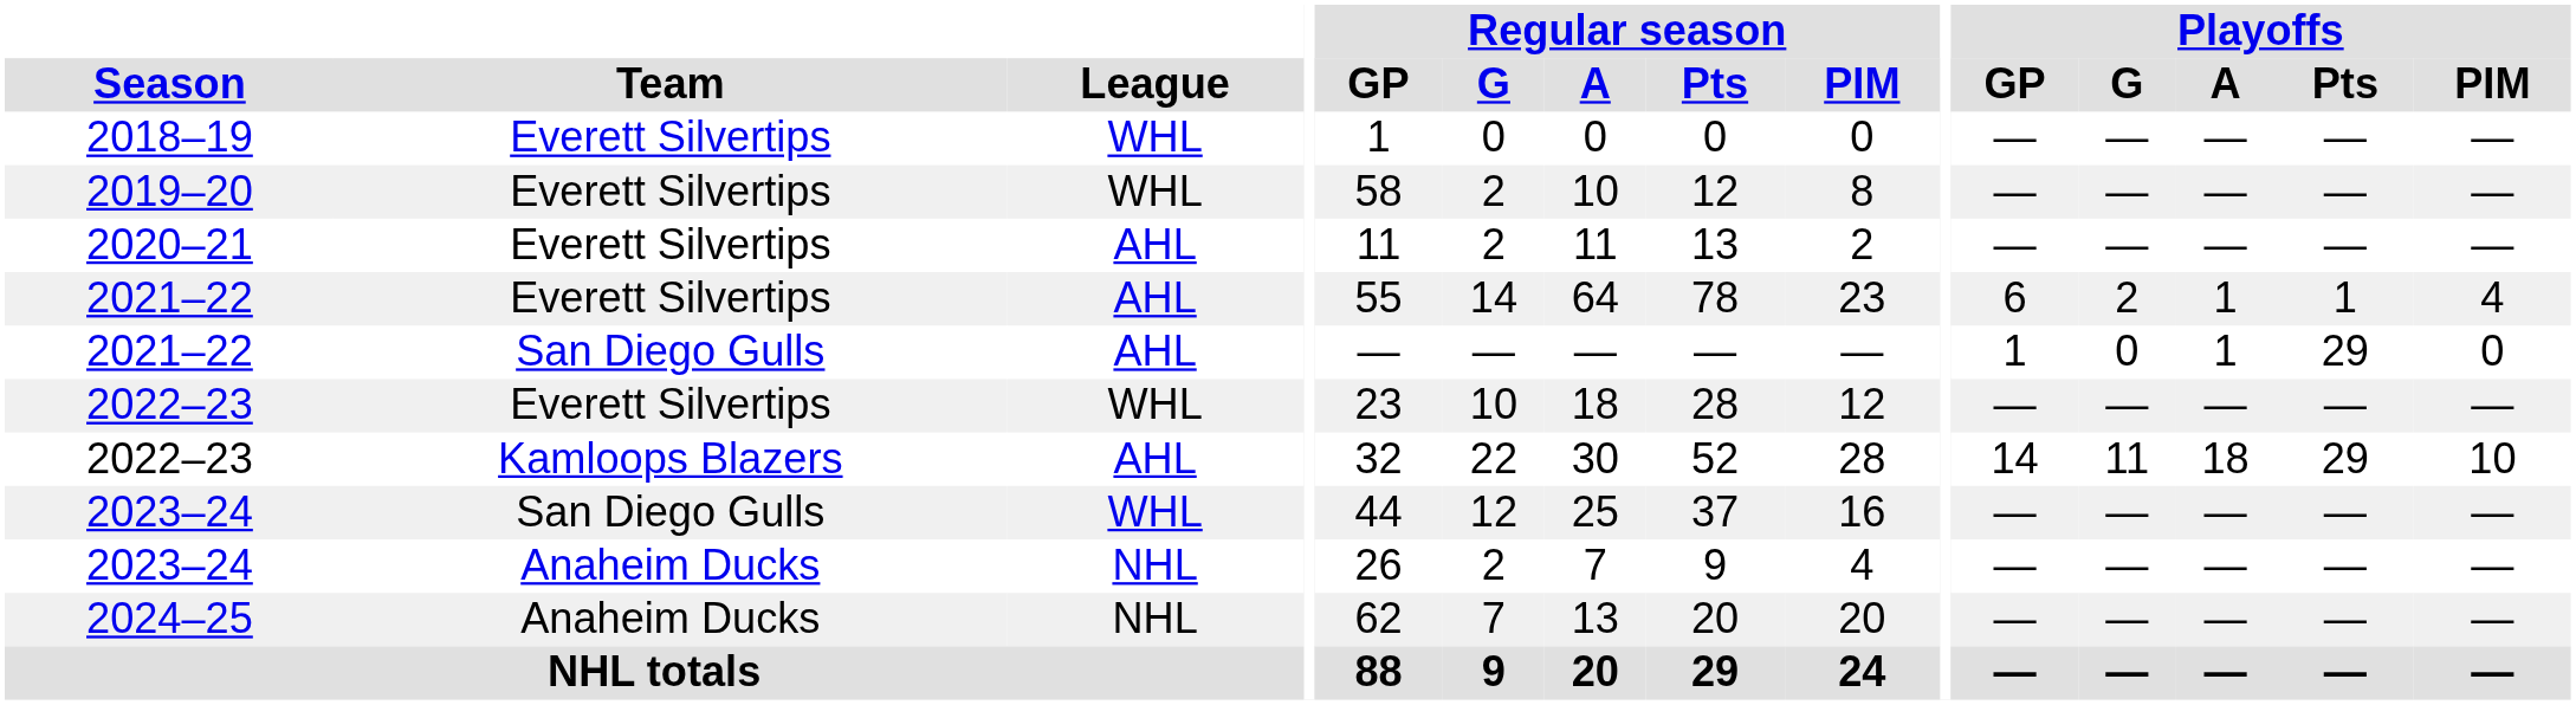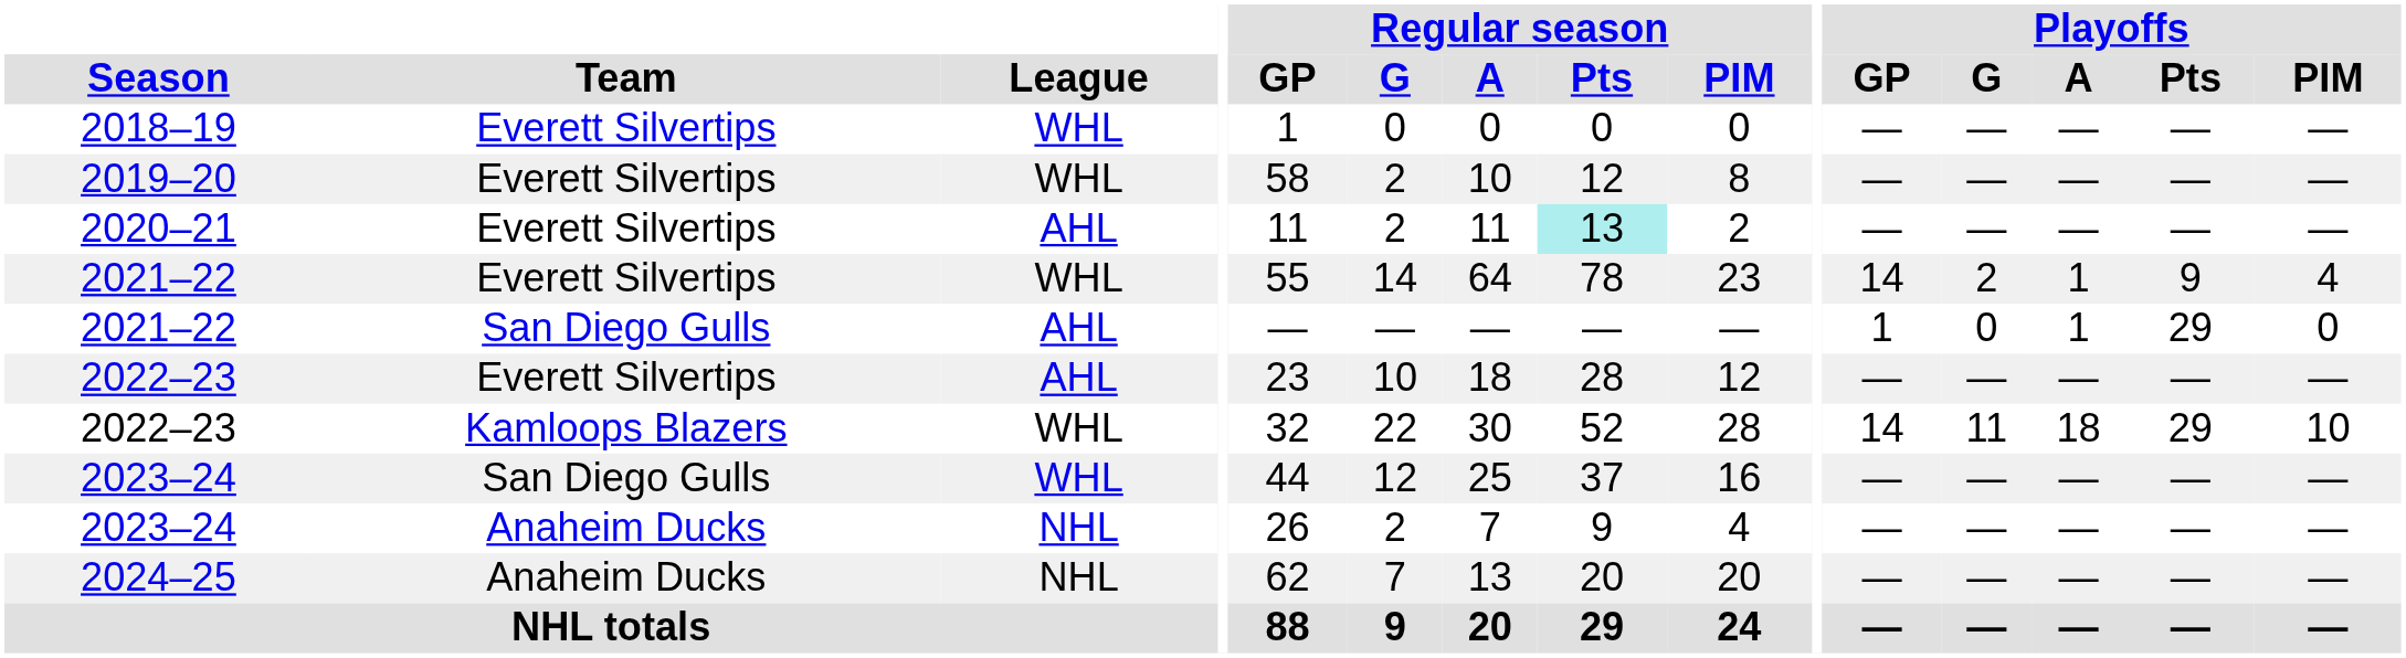 <table border="0" cellpadding="1" cellspacing="0" style="text-align:center; width:60em">
 <tr bgcolor="#e0e0e0">
 <th colspan="3" bgcolor="#ffffff"></th>
 <th rowspan="102" bgcolor="#ffffff"></th>
 <th colspan="5"><a href='#'>Regular season</a></th>
 <th rowspan="102" bgcolor="#ffffff"></th>
 <th colspan="5"><a href='#'>Playoffs</a></th>
 </tr>
 <tr bgcolor="#e0e0e0">
 <th><a href='#'>Season</a></th>
 <th>Team</th>
 <th>League</th>
 <th>GP</th>
 <th><a href='#'>G</a></th>
 <th><a href='#'>A</a></th>
 <th><a href='#'>Pts</a></th>
 <th><a href='#'>PIM</a></th>
 <th>GP</th>
 <th>G</th>
 <th>A</th>
 <th>Pts</th>
 <th>PIM</th>
 </tr>
 <tr>
 <td><a href='#'>2018–19</a></td>
 <td><a href='#'>Everett Silvertips</a></td>
 <td><a href='#'>WHL</a></td>
 <td>1</td>
 <td>0</td>
 <td>0</td>
 <td>0</td>
 <td>0</td>
 <td>—</td>
 <td>—</td>
 <td>—</td>
 <td>—</td>
 <td>—</td>
 </tr>
 <tr bgcolor="#f0f0f0">
 <td><a href='#'>2019–20</a></td>
 <td>Everett Silvertips</td>
 <td>WHL</td>
 <td>58</td>
 <td>2</td>
 <td>10</td>
 <td>12</td>
 <td>8</td>
 <td>—</td>
 <td>—</td>
 <td>—</td>
 <td>—</td>
 <td>—</td>
 </tr>
 <tr>
 <td><a href='#'>2020–21</a></td>
 <td>Everett Silvertips</td>
 <td><a href='#'>AHL</a></td>
 <td>11</td>
 <td>2</td>
 <td>11</td>
-<td>13</td>
+<td style="background: paleturquoise;">13</td>
 <td>2</td>
 <td>—</td>
 <td>—</td>
 <td>—</td>
 <td>—</td>
 <td>—</td>
 </tr>
 <tr bgcolor="#f0f0f0">
 <td><a href='#'>2021–22</a></td>
 <td>Everett Silvertips</td>
-<td><a href='#'>AHL</a></td>
+<td>WHL</td>
 <td>55</td>
 <td>14</td>
 <td>64</td>
 <td>78</td>
 <td>23</td>
-<td>6</td>
+<td>14</td>
 <td>2</td>
 <td>1</td>
-<td>1</td>
+<td>9</td>
 <td>4</td>
 </tr>
 <tr>
 <td><a href='#'>2021–22</a></td>
 <td><a href='#'>San Diego Gulls</a></td>
 <td><a href='#'>AHL</a></td>
 <td>—</td>
 <td>—</td>
 <td>—</td>
 <td>—</td>
 <td>—</td>
 <td>1</td>
 <td>0</td>
 <td>1</td>
 <td>29</td>
 <td>0</td>
 </tr>
 <tr bgcolor="#f0f0f0">
 <td><a href='#'>2022–23</a></td>
 <td>Everett Silvertips</td>
-<td>WHL</td>
+<td><a href='#'>AHL</a></td>
 <td>23</td>
 <td>10</td>
 <td>18</td>
 <td>28</td>
 <td>12</td>
 <td>—</td>
 <td>—</td>
 <td>—</td>
 <td>—</td>
 <td>—</td>
 </tr>
 <tr>
 <td>2022–23</td>
 <td><a href='#'>Kamloops Blazers</a></td>
-<td><a href='#'>AHL</a></td>
+<td>WHL</td>
 <td>32</td>
 <td>22</td>
 <td>30</td>
 <td>52</td>
 <td>28</td>
 <td>14</td>
 <td>11</td>
 <td>18</td>
 <td>29</td>
 <td>10</td>
 </tr>
 <tr bgcolor="#f0f0f0">
 <td><a href='#'>2023–24</a></td>
 <td>San Diego Gulls</td>
 <td><a href='#'>WHL</a></td>
 <td>44</td>
 <td>12</td>
 <td>25</td>
 <td>37</td>
 <td>16</td>
 <td>—</td>
 <td>—</td>
 <td>—</td>
 <td>—</td>
 <td>—</td>
 </tr>
 <tr>
 <td><a href='#'>2023–24</a></td>
 <td><a href='#'>Anaheim Ducks</a></td>
 <td><a href='#'>NHL</a></td>
 <td>26</td>
 <td>2</td>
 <td>7</td>
 <td>9</td>
 <td>4</td>
 <td>—</td>
 <td>—</td>
 <td>—</td>
 <td>—</td>
 <td>—</td>
 </tr>
 <tr bgcolor="#f0f0f0">
 <td><a href='#'>2024–25</a></td>
 <td>Anaheim Ducks</td>
 <td>NHL</td>
 <td>62</td>
 <td>7</td>
 <td>13</td>
 <td>20</td>
 <td>20</td>
 <td>—</td>
 <td>—</td>
 <td>—</td>
 <td>—</td>
 <td>—</td>
 </tr>
 <tr bgcolor="#e0e0e0">
 <th colspan="3">NHL totals</th>
 <th>88</th>
 <th>9</th>
 <th>20</th>
 <th>29</th>
 <th>24</th>
 <th>—</th>
 <th>—</th>
 <th>—</th>
 <th>—</th>
 <th>—</th>
 </tr>
 </table>
